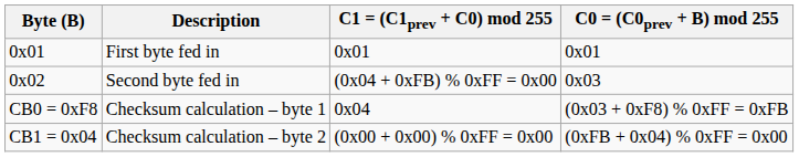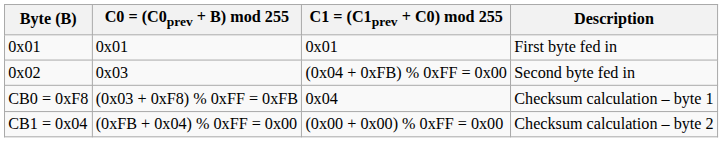 <table class="wikitable">
 <tr>
 <th>Byte (B)</th>
+<th>C0 = (C0<sub>prev</sub> + B) mod 255</th>
+<th>C1 = (C1<sub>prev</sub> + C0) mod 255</th>
 <th>Description</th>
-<th>C1 = (C1<sub>prev</sub> + C0) mod 255</th>
-<th>C0 = (C0<sub>prev</sub> + B) mod 255</th>
 </tr>
 <tr>
 <td>0x01</td>
-<td>First byte fed in</td>
 <td>0x01</td>
 <td>0x01</td>
+<td>First byte fed in</td>
 </tr>
 <tr>
 <td>0x02</td>
+<td>0x03</td>
+<td>(0x04 + 0xFB) % 0xFF = 0x00</td>
 <td>Second byte fed in</td>
-<td>(0x04 + 0xFB) % 0xFF = 0x00</td>
-<td>0x03</td>
 </tr>
 <tr>
 <td>CB0 = 0xF8</td>
+<td>(0x03 + 0xF8) % 0xFF = 0xFB</td>
+<td>0x04</td>
 <td>Checksum calculation – byte 1</td>
-<td>0x04</td>
-<td>(0x03 + 0xF8) % 0xFF = 0xFB</td>
 </tr>
 <tr>
 <td>CB1 = 0x04</td>
+<td>(0xFB + 0x04) % 0xFF = 0x00</td>
+<td>(0x00 + 0x00) % 0xFF = 0x00</td>
 <td>Checksum calculation – byte 2</td>
-<td>(0x00 + 0x00) % 0xFF = 0x00</td>
-<td>(0xFB + 0x04) % 0xFF = 0x00</td>
 </tr>
 </table>
